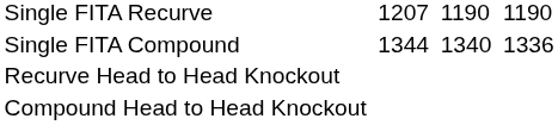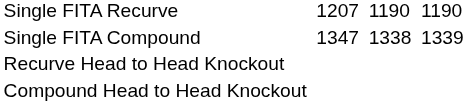 <table>
 <tr>
 <td>Single FITA Recurve</td>
 <td></td>
 <td>1207</td>
 <td></td>
 <td>1190</td>
 <td></td>
 <td>1190</td>
 </tr>
 <tr>
 <td>Single FITA Compound</td>
 <td></td>
-<td>1344</td>
+<td>1347</td>
 <td></td>
-<td>1340</td>
+<td>1338</td>
 <td></td>
-<td>1336</td>
+<td>1339</td>
 </tr>
 <tr>
 <td>Recurve Head to Head Knockout</td>
 <td></td>
 <td></td>
 <td></td>
 <td></td>
 <td></td>
 <td></td>
 </tr>
 <tr>
 <td>Compound Head to Head Knockout</td>
 <td></td>
 <td></td>
 <td></td>
 <td></td>
 <td></td>
 <td></td>
 </tr>
 </table>
